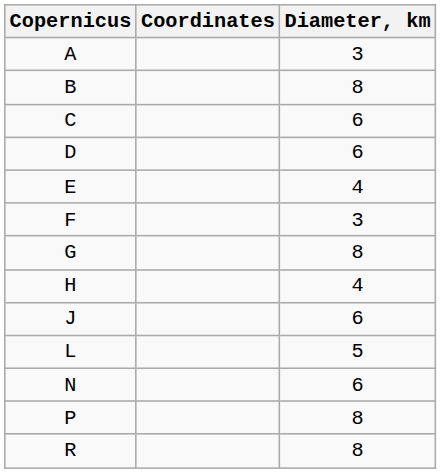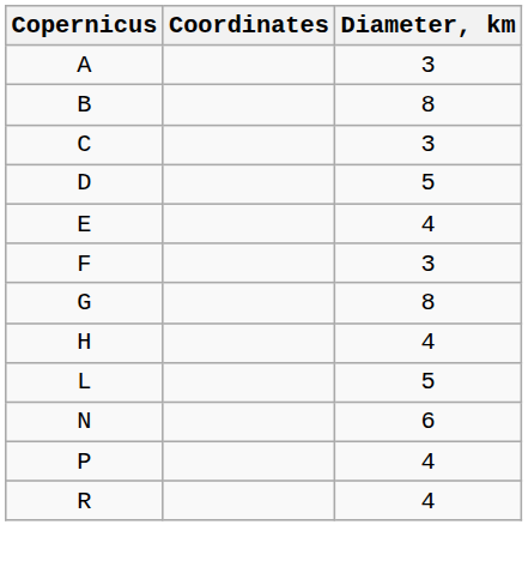 <table class="wikitable sortable" style="text-align:center">
 <tr>
 <th>Copernicus</th>
 <th class="unsortable">Coordinates</th>
 <th>Diameter, km</th>
 </tr>
 <tr>
 <td>A</td>
 <td></td>
 <td>3</td>
 </tr>
 <tr>
 <td>B</td>
 <td></td>
 <td>8</td>
 </tr>
 <tr>
 <td>C</td>
 <td></td>
-<td>6</td>
+<td>3</td>
 </tr>
 <tr>
 <td>D</td>
 <td></td>
-<td>6</td>
+<td>5</td>
 </tr>
 <tr>
 <td>E</td>
 <td></td>
 <td>4</td>
 </tr>
 <tr>
 <td>F</td>
 <td></td>
 <td>3</td>
 </tr>
 <tr>
 <td>G</td>
 <td></td>
 <td>8</td>
 </tr>
 <tr>
 <td>H</td>
 <td></td>
 <td>4</td>
 </tr>
 <tr>
-<td>J</td>
-<td></td>
-<td>6</td>
-</tr>
-<tr>
 <td>L</td>
 <td></td>
 <td>5</td>
 </tr>
 <tr>
 <td>N</td>
 <td></td>
 <td>6</td>
 </tr>
 <tr>
 <td>P</td>
 <td></td>
-<td>8</td>
+<td>4</td>
 </tr>
 <tr>
 <td>R</td>
 <td></td>
-<td>8</td>
+<td>4</td>
 </tr>
 </table>
